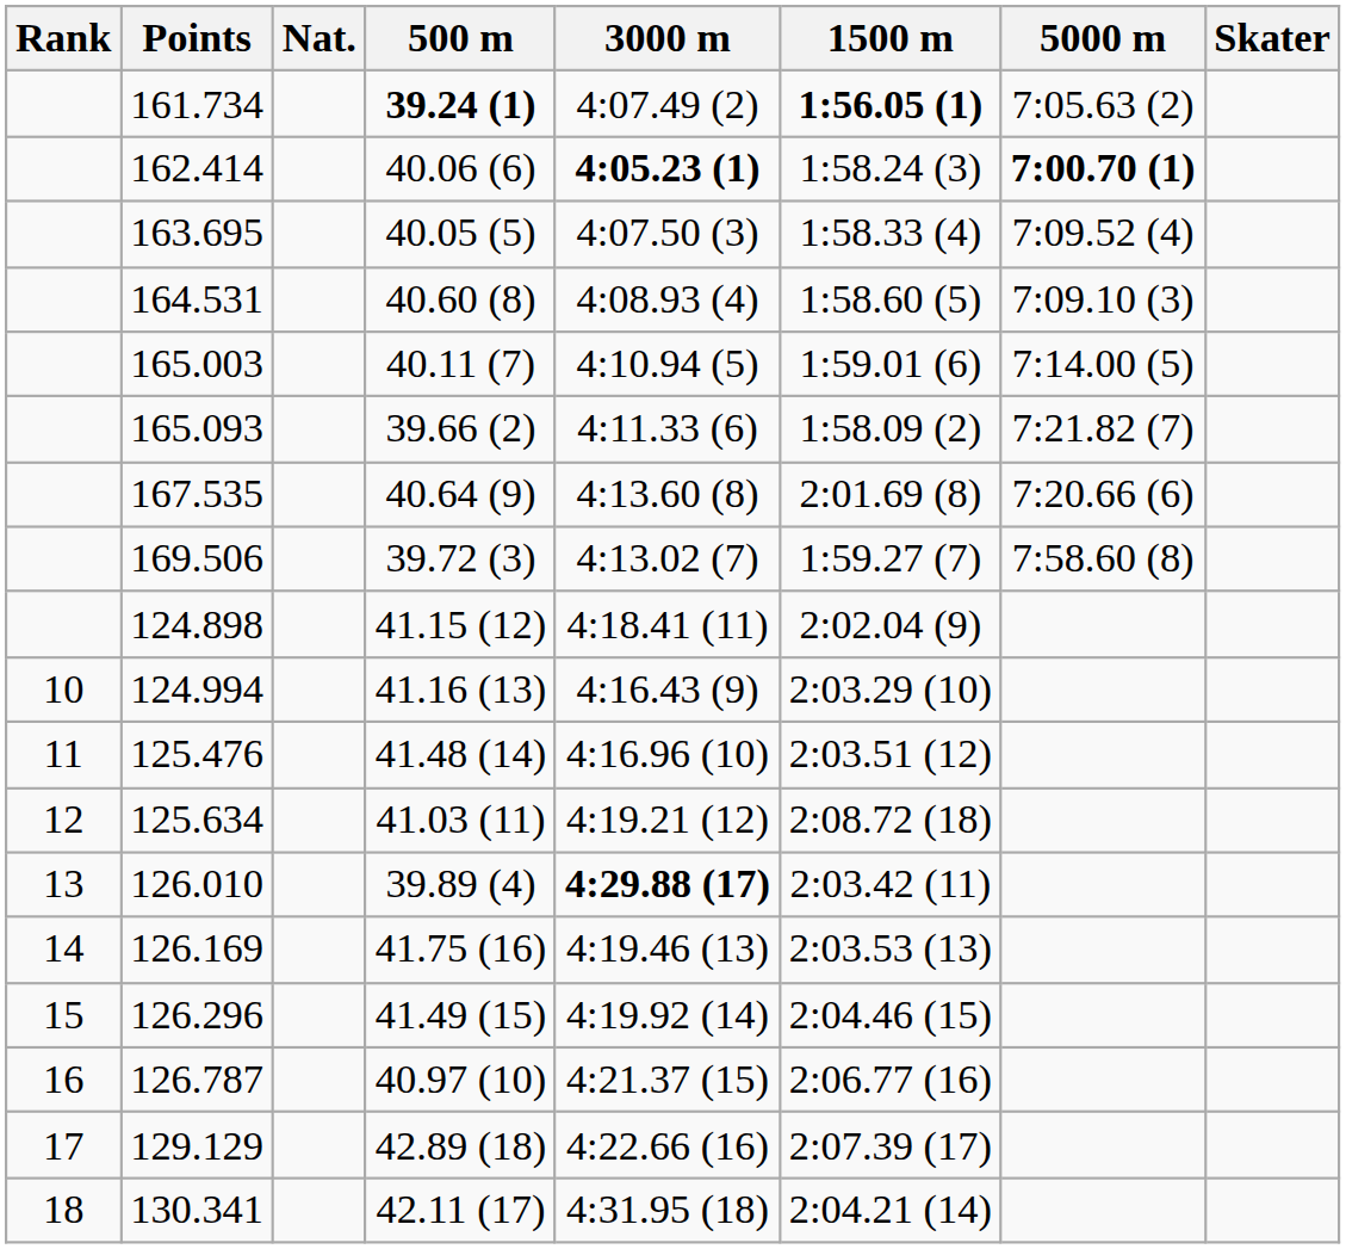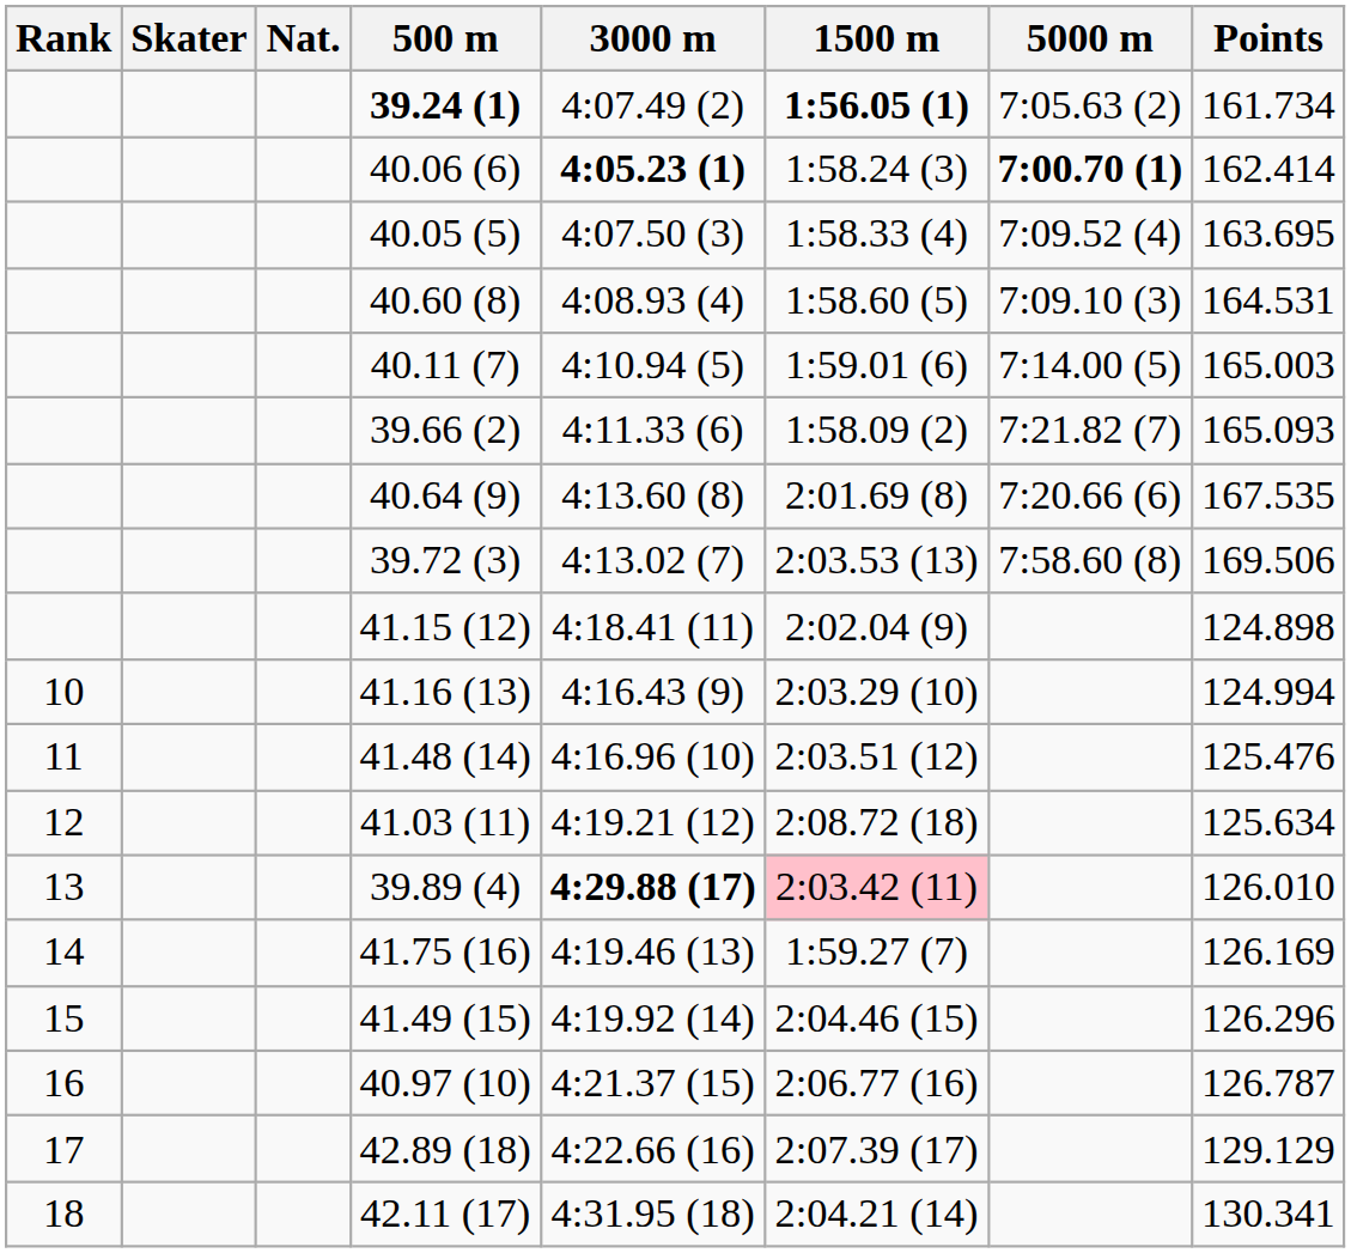 <table class="wikitable sortable" border="1" style="text-align:center">
 <tr align=center>
 <th>Rank</th>
-<th>Points</th>
+<th>Skater</th>
 <th>Nat.</th>
 <th>500 m</th>
 <th>3000 m</th>
 <th>1500 m</th>
 <th>5000 m</th>
-<th>Skater</th>
+<th>Points</th>
 </tr>
 <tr>
 <td></td>
-<td>161.734</td>
+<td align=left></td>
 <td></td>
 <td><strong>39.24 (1)</strong></td>
 <td>4:07.49 (2)</td>
 <td><strong>1:56.05 (1)</strong></td>
 <td>7:05.63 (2)</td>
-<td align=left></td>
+<td>161.734</td>
 </tr>
 <tr>
 <td></td>
-<td>162.414</td>
+<td align=left></td>
 <td></td>
 <td>40.06 (6)</td>
 <td><strong>4:05.23 (1)</strong></td>
 <td>1:58.24 (3)</td>
 <td><strong>7:00.70 (1)</strong></td>
-<td align=left></td>
+<td>162.414</td>
 </tr>
 <tr>
 <td></td>
-<td>163.695</td>
+<td align=left></td>
 <td></td>
 <td>40.05 (5)</td>
 <td>4:07.50 (3)</td>
 <td>1:58.33 (4)</td>
 <td>7:09.52 (4)</td>
-<td align=left></td>
+<td>163.695</td>
 </tr>
 <tr>
 <td></td>
-<td>164.531</td>
+<td align=left></td>
 <td></td>
 <td>40.60 (8)</td>
 <td>4:08.93 (4)</td>
 <td>1:58.60 (5)</td>
 <td>7:09.10 (3)</td>
-<td align=left></td>
+<td>164.531</td>
 </tr>
 <tr>
 <td></td>
-<td>165.003</td>
+<td align=left></td>
 <td></td>
 <td>40.11 (7)</td>
 <td>4:10.94 (5)</td>
 <td>1:59.01 (6)</td>
 <td>7:14.00 (5)</td>
-<td align=left></td>
+<td>165.003</td>
 </tr>
 <tr>
 <td></td>
-<td>165.093</td>
+<td align=left></td>
 <td></td>
 <td>39.66 (2)</td>
 <td>4:11.33 (6)</td>
 <td>1:58.09 (2)</td>
 <td>7:21.82 (7)</td>
-<td align=left></td>
+<td>165.093</td>
 </tr>
 <tr>
 <td></td>
-<td>167.535</td>
+<td align=left></td>
 <td></td>
 <td>40.64 (9)</td>
 <td>4:13.60 (8)</td>
 <td>2:01.69 (8)</td>
 <td>7:20.66 (6)</td>
-<td align=left></td>
+<td>167.535</td>
 </tr>
 <tr>
 <td></td>
-<td>169.506</td>
+<td align=left></td>
 <td></td>
 <td>39.72 (3)</td>
 <td>4:13.02 (7)</td>
-<td>1:59.27 (7)</td>
+<td>2:03.53 (13)</td>
 <td>7:58.60 (8)</td>
-<td align=left></td>
+<td>169.506</td>
 </tr>
 <tr>
 <td></td>
-<td>124.898</td>
+<td align=left></td>
 <td></td>
 <td>41.15 (12)</td>
 <td>4:18.41 (11)</td>
 <td>2:02.04 (9)</td>
 <td></td>
-<td align=left></td>
+<td>124.898</td>
 </tr>
 <tr>
 <td>10</td>
-<td>124.994</td>
+<td align=left></td>
 <td></td>
 <td>41.16 (13)</td>
 <td>4:16.43 (9)</td>
 <td>2:03.29 (10)</td>
 <td></td>
-<td align=left></td>
+<td>124.994</td>
 </tr>
 <tr>
 <td>11</td>
-<td>125.476</td>
+<td align=left></td>
 <td></td>
 <td>41.48 (14)</td>
 <td>4:16.96 (10)</td>
 <td>2:03.51 (12)</td>
 <td></td>
-<td align=left></td>
+<td>125.476</td>
 </tr>
 <tr>
 <td>12</td>
-<td>125.634</td>
+<td align=left></td>
 <td></td>
 <td>41.03 (11)</td>
 <td>4:19.21 (12)</td>
 <td>2:08.72 (18)</td>
 <td></td>
-<td align=left></td>
+<td>125.634</td>
 </tr>
 <tr>
 <td>13</td>
-<td>126.010</td>
+<td align=left></td>
 <td></td>
 <td>39.89 (4)</td>
 <td><strong>4:29.88 (17)</strong></td>
-<td>2:03.42 (11)</td>
+<td style="background: pink;">2:03.42 (11)</td>
 <td></td>
-<td align=left></td>
+<td>126.010</td>
 </tr>
 <tr>
 <td>14</td>
-<td>126.169</td>
+<td align=left></td>
 <td></td>
 <td>41.75 (16)</td>
 <td>4:19.46 (13)</td>
-<td>2:03.53 (13)</td>
+<td>1:59.27 (7)</td>
 <td></td>
-<td align=left></td>
+<td>126.169</td>
 </tr>
 <tr>
 <td>15</td>
-<td>126.296</td>
+<td align=left></td>
 <td></td>
 <td>41.49 (15)</td>
 <td>4:19.92 (14)</td>
 <td>2:04.46 (15)</td>
 <td></td>
-<td align=left></td>
+<td>126.296</td>
 </tr>
 <tr>
 <td>16</td>
-<td>126.787</td>
+<td align=left></td>
 <td></td>
 <td>40.97 (10)</td>
 <td>4:21.37 (15)</td>
 <td>2:06.77 (16)</td>
 <td></td>
-<td align=left></td>
+<td>126.787</td>
 </tr>
 <tr>
 <td>17</td>
-<td>129.129</td>
+<td align=left></td>
 <td></td>
 <td>42.89 (18)</td>
 <td>4:22.66 (16)</td>
 <td>2:07.39 (17)</td>
 <td></td>
-<td align=left></td>
+<td>129.129</td>
 </tr>
 <tr>
 <td>18</td>
-<td>130.341</td>
+<td align=left></td>
 <td></td>
 <td>42.11 (17)</td>
 <td>4:31.95 (18)</td>
 <td>2:04.21 (14)</td>
 <td></td>
-<td align=left></td>
+<td>130.341</td>
 </tr>
 </table>
